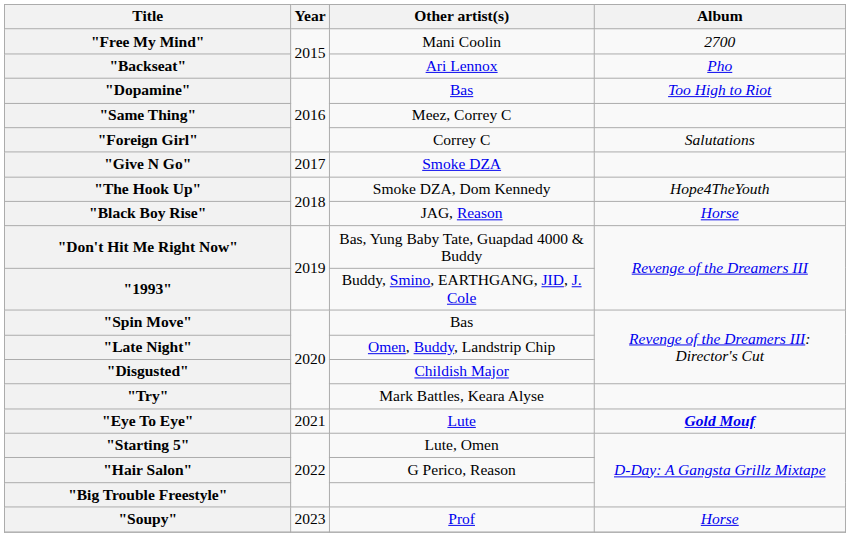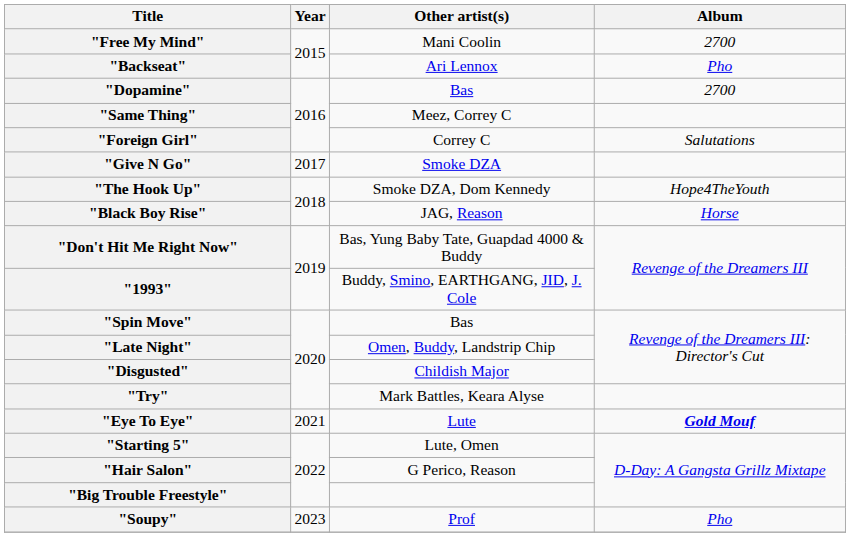 <table class="wikitable plainrowheaders" style="text-align:center;">
 <tr>
 <th scope="col" style="width:18em;">Title</th>
 <th scope="col">Year</th>
 <th scope="col">Other artist(s)</th>
 <th scope="col">Album</th>
 </tr>
 <tr>
 <th scope="row">"Free My Mind"</th>
 <td rowspan="2">2015</td>
 <td>Mani Coolin</td>
 <td><em>2700</em></td>
 </tr>
 <tr>
 <th scope="row">"Backseat"</th>
 <td><a href='#'>Ari Lennox</a></td>
 <td><em><a href='#'>Pho</a></em></td>
 </tr>
 <tr>
 <th scope="row">"Dopamine"</th>
 <td rowspan="3">2016</td>
 <td><a href='#'>Bas</a></td>
-<td><em><a href='#'>Too High to Riot</a></em></td>
+<td><em>2700</em></td>
 </tr>
 <tr>
 <th scope="row">"Same Thing"</th>
 <td>Meez, Correy C</td>
 <td></td>
 </tr>
 <tr>
 <th scope="row">"Foreign Girl"</th>
 <td>Correy C</td>
 <td><em>Salutations</em></td>
 </tr>
 <tr>
 <th scope="row">"Give N Go"</th>
 <td>2017</td>
 <td><a href='#'>Smoke DZA</a></td>
 <td></td>
 </tr>
 <tr>
 <th scope="row">"The Hook Up"</th>
 <td rowspan="2">2018</td>
 <td>Smoke DZA, Dom Kennedy</td>
 <td><em>Hope4TheYouth</em></td>
 </tr>
 <tr>
 <th scope="row">"Black Boy Rise"</th>
 <td>JAG, <a href='#'>Reason</a></td>
 <td><em><a href='#'>Horse</a></em></td>
 </tr>
 <tr>
 <th scope="row">"Don't Hit Me Right Now"</th>
 <td rowspan="2">2019</td>
 <td>Bas, Yung Baby Tate, Guapdad 4000 & Buddy</td>
 <td rowspan="2"><em><a href='#'>Revenge of the Dreamers III</a></em></td>
 </tr>
 <tr>
 <th scope="row">"1993"</th>
 <td>Buddy, <a href='#'>Smino</a>, EARTHGANG, <a href='#'>JID</a>, <a href='#'>J. Cole</a></td>
 </tr>
 <tr>
 <th scope="row">"Spin Move"</th>
 <td rowspan="4">2020</td>
 <td>Bas</td>
 <td rowspan="3"><em><a href='#'>Revenge of the Dreamers III</a>: Director's Cut</em></td>
 </tr>
 <tr>
 <th scope="row">"Late Night"</th>
 <td><a href='#'>Omen</a>, <a href='#'>Buddy</a>, Landstrip Chip</td>
 </tr>
 <tr>
 <th scope="row">"Disgusted"</th>
 <td><a href='#'>Childish Major</a></td>
 </tr>
 <tr>
 <th scope="row">"Try"</th>
 <td>Mark Battles, Keara Alyse</td>
 <td></td>
 </tr>
 <tr>
 <th scope="row">"Eye To Eye"</th>
 <td>2021</td>
 <td><a href='#'>Lute</a></td>
 <td><strong><em><a href='#'>Gold Mouf</a></em></strong></td>
 </tr>
 <tr>
 <th scope="row">"Starting 5"</th>
 <td rowspan="3">2022</td>
 <td>Lute, Omen</td>
 <td rowspan="3"><em><a href='#'>D-Day: A Gangsta Grillz Mixtape</a></em></td>
 </tr>
 <tr>
 <th scope="row">"Hair Salon"</th>
 <td>G Perico, Reason</td>
 </tr>
 <tr>
 <th scope="row">"Big Trouble Freestyle"</th>
 <td></td>
 </tr>
 <tr>
 <th scope="row">"Soupy"</th>
 <td rowspan="1">2023</td>
 <td><a href='#'>Prof</a></td>
-<td><em><a href='#'>Horse</a></em></td>
+<td><em><a href='#'>Pho</a></em></td>
 </tr>
 <tr>
 </tr>
 </table>
